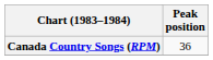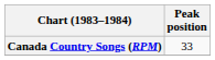 <table class="wikitable sortable plainrowheaders">
 <tr>
 <th scope="col">Chart (1983–1984)</th>
 <th scope="col">Peak<br>position</th>
 </tr>
 <tr>
 <th scope="row">Canada <a href='#'>Country Songs</a> (<em><a href='#'>RPM</a></em>)</th>
-<td align="center">36</td>
+<td align="center">33</td>
 </tr>
 <tr>
 </tr>
 <tr>
 </tr>
 </table>
